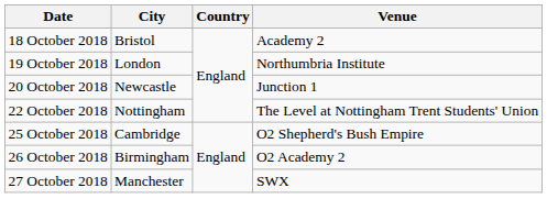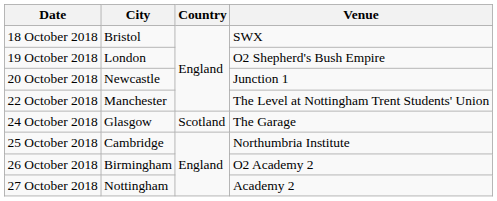 <table class="wikitable">
 <tr>
 <th>Date</th>
 <th>City</th>
 <th>Country</th>
 <th>Venue</th>
 </tr>
 <tr>
 <td>18 October 2018</td>
 <td>Bristol</td>
 <td rowspan="4">England</td>
-<td>Academy 2</td>
+<td>SWX</td>
 </tr>
 <tr>
 <td>19 October 2018</td>
 <td>London</td>
-<td>Northumbria Institute</td>
+<td>O2 Shepherd's Bush Empire</td>
 </tr>
 <tr>
 <td>20 October 2018</td>
 <td>Newcastle</td>
 <td>Junction 1</td>
 </tr>
 <tr>
 <td>22 October 2018</td>
-<td>Nottingham</td>
+<td>Manchester</td>
 <td>The Level at Nottingham Trent Students' Union</td>
+</tr>
+<tr>
+<td>24 October 2018</td>
+<td>Glasgow</td>
+<td>Scotland</td>
+<td>The Garage</td>
 </tr>
 <tr>
 <td>25 October 2018</td>
 <td>Cambridge</td>
 <td rowspan="3">England</td>
-<td>O2 Shepherd's Bush Empire</td>
+<td>Northumbria Institute</td>
 </tr>
 <tr>
 <td>26 October 2018</td>
 <td>Birmingham</td>
 <td>O2 Academy 2</td>
 </tr>
 <tr>
 <td>27 October 2018</td>
-<td>Manchester</td>
-<td>SWX</td>
+<td>Nottingham</td>
+<td>Academy 2</td>
 </tr>
 </table>
